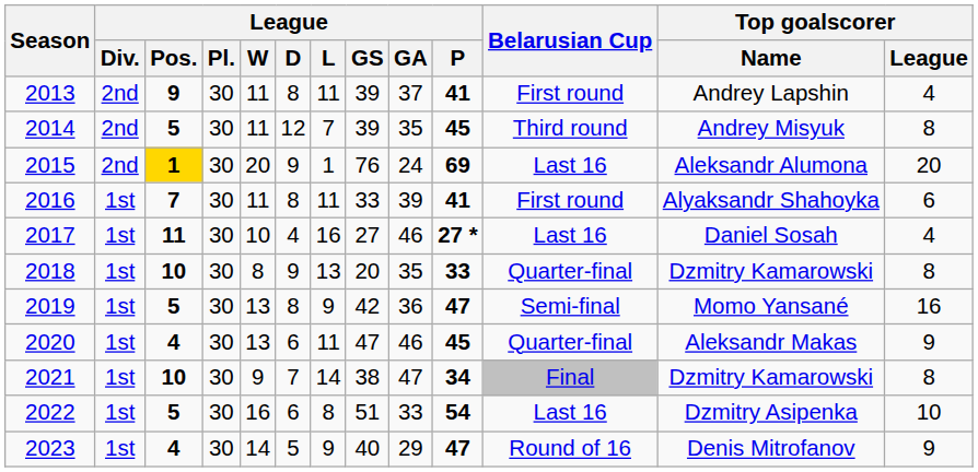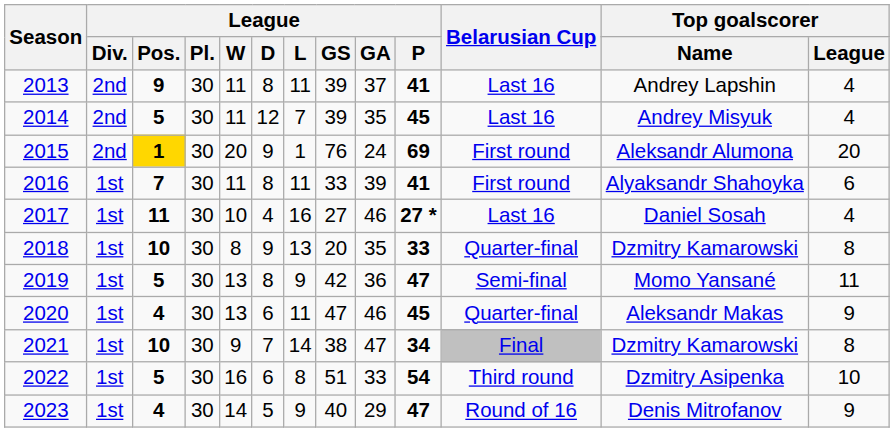 <table class="wikitable">
 <tr>
 <th rowspan="2">Season</th>
 <th colspan="9">League</th>
 <th rowspan="2"><a href='#'>Belarusian Cup</a></th>
 <th colspan="3">Top goalscorer</th>
 </tr>
 <tr>
 <th>Div.</th>
 <th>Pos.</th>
 <th>Pl.</th>
 <th>W</th>
 <th>D</th>
 <th>L</th>
 <th>GS</th>
 <th>GA</th>
 <th>P</th>
 <th>Name</th>
 <th>League</th>
 </tr>
 <tr>
 <td align=center><a href='#'>2013</a></td>
 <td align=center><a href='#'>2nd</a></td>
 <td align=center><strong>9</strong></td>
 <td align=center>30</td>
 <td align=center>11</td>
 <td align=center>8</td>
 <td align=center>11</td>
 <td align=center>39</td>
 <td align=center>37</td>
 <td align=center><strong>41</strong></td>
-<td align=center><a href='#'>First round</a></td>
+<td align=center><a href='#'>Last 16</a></td>
 <td align=center> Andrey Lapshin</td>
 <td align=center>4</td>
 </tr>
 <tr>
 <td align=center><a href='#'>2014</a></td>
 <td align=center><a href='#'>2nd</a></td>
 <td align=center><strong>5</strong></td>
 <td align=center>30</td>
 <td align=center>11</td>
 <td align=center>12</td>
 <td align=center>7</td>
 <td align=center>39</td>
 <td align=center>35</td>
 <td align=center><strong>45</strong></td>
-<td align=center><a href='#'>Third round</a></td>
+<td align=center><a href='#'>Last 16</a></td>
 <td align=center> <a href='#'>Andrey Misyuk</a></td>
-<td align=center>8</td>
+<td align=center>4</td>
 </tr>
 <tr>
 <td align=center><a href='#'>2015</a></td>
 <td align=center><a href='#'>2nd</a></td>
 <td align=center bgcolor=gold><strong>1</strong></td>
 <td align=center>30</td>
 <td align=center>20</td>
 <td align=center>9</td>
 <td align=center>1</td>
 <td align=center>76</td>
 <td align=center>24</td>
 <td align=center><strong>69</strong></td>
-<td align=center><a href='#'>Last 16</a></td>
+<td align=center><a href='#'>First round</a></td>
 <td align=center> <a href='#'>Aleksandr Alumona</a></td>
 <td align=center>20</td>
 </tr>
 <tr>
 <td align=center><a href='#'>2016</a></td>
 <td align=center><a href='#'>1st</a></td>
 <td align=center><strong>7</strong></td>
 <td align=center>30</td>
 <td align=center>11</td>
 <td align=center>8</td>
 <td align=center>11</td>
 <td align=center>33</td>
 <td align=center>39</td>
 <td align=center><strong>41</strong></td>
 <td align=center><a href='#'>First round</a></td>
 <td align=center> <a href='#'>Alyaksandr Shahoyka</a></td>
 <td align=center>6</td>
 </tr>
 <tr>
 <td align=center><a href='#'>2017</a></td>
 <td align=center><a href='#'>1st</a></td>
 <td align=center><strong>11</strong></td>
 <td align=center>30</td>
 <td align=center>10</td>
 <td align=center>4</td>
 <td align=center>16</td>
 <td align=center>27</td>
 <td align=center>46</td>
 <td align=center><strong>27 *</strong></td>
 <td align=center><a href='#'>Last 16</a></td>
 <td align=center> <a href='#'>Daniel Sosah</a></td>
 <td align=center>4</td>
 </tr>
 <tr>
 <td align=center><a href='#'>2018</a></td>
 <td align=center><a href='#'>1st</a></td>
 <td align=center><strong>10</strong></td>
 <td align=center>30</td>
 <td align=center>8</td>
 <td align=center>9</td>
 <td align=center>13</td>
 <td align=center>20</td>
 <td align=center>35</td>
 <td align=center><strong>33</strong></td>
 <td align=center><a href='#'>Quarter-final</a></td>
 <td align=center> <a href='#'>Dzmitry Kamarowski</a></td>
 <td align=center>8</td>
 </tr>
 <tr>
 <td align=center><a href='#'>2019</a></td>
 <td align=center><a href='#'>1st</a></td>
 <td align=center><strong>5</strong></td>
 <td align=center>30</td>
 <td align=center>13</td>
 <td align=center>8</td>
 <td align=center>9</td>
 <td align=center>42</td>
 <td align=center>36</td>
 <td align=center><strong>47</strong></td>
 <td align=center><a href='#'>Semi-final</a></td>
 <td align=center> <a href='#'>Momo Yansané</a></td>
-<td align=center>16</td>
+<td align=center>11</td>
 </tr>
 <tr>
 <td align=center><a href='#'>2020</a></td>
 <td align=center><a href='#'>1st</a></td>
 <td align=center><strong>4</strong></td>
 <td align=center>30</td>
 <td align=center>13</td>
 <td align=center>6</td>
 <td align=center>11</td>
 <td align=center>47</td>
 <td align=center>46</td>
 <td align=center><strong>45</strong></td>
 <td align=center><a href='#'>Quarter-final</a></td>
 <td align=center> <a href='#'>Aleksandr Makas</a></td>
 <td align=center>9</td>
 </tr>
 <tr>
 <td align=center><a href='#'>2021</a></td>
 <td align=center><a href='#'>1st</a></td>
 <td align=center><strong>10</strong></td>
 <td align=center>30</td>
 <td align=center>9</td>
 <td align=center>7</td>
 <td align=center>14</td>
 <td align=center>38</td>
 <td align=center>47</td>
 <td align=center><strong>34</strong></td>
 <td align=center bgcolor=silver><a href='#'>Final</a></td>
 <td align=center> <a href='#'>Dzmitry Kamarowski</a></td>
 <td align=center>8</td>
 </tr>
 <tr>
 <td align=center><a href='#'>2022</a></td>
 <td align=center><a href='#'>1st</a></td>
 <td align=center><strong>5</strong></td>
 <td align=center>30</td>
 <td align=center>16</td>
 <td align=center>6</td>
 <td align=center>8</td>
 <td align=center>51</td>
 <td align=center>33</td>
 <td align=center><strong>54</strong></td>
-<td align=center><a href='#'>Last 16</a></td>
+<td align=center><a href='#'>Third round</a></td>
 <td align=center> <a href='#'>Dzmitry Asipenka</a></td>
 <td align=center>10</td>
 </tr>
 <tr>
 <td align=center><a href='#'>2023</a></td>
 <td align=center><a href='#'>1st</a></td>
 <td align=center><strong>4</strong></td>
 <td align=center>30</td>
 <td align=center>14</td>
 <td align=center>5</td>
 <td align=center>9</td>
 <td align=center>40</td>
 <td align=center>29</td>
 <td align=center><strong>47</strong></td>
 <td align=center><a href='#'>Round of 16</a></td>
 <td align=center> <a href='#'>Denis Mitrofanov</a></td>
 <td align=center>9</td>
 </tr>
 </table>
